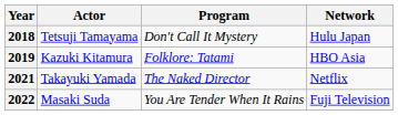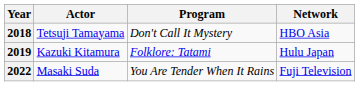 <table class="wikitable plainrowheaders">
 <tr>
 <th>Year</th>
 <th>Actor</th>
 <th>Program</th>
 <th>Network</th>
 </tr>
 <tr>
 <th scope="row">2018</th>
 <td><a href='#'>Tetsuji Tamayama</a></td>
 <td><em>Don't Call It Mystery</em></td>
-<td><a href='#'>Hulu Japan</a></td>
+<td><a href='#'>HBO Asia</a></td>
 </tr>
 <tr>
 <th scope="row">2019</th>
 <td><a href='#'>Kazuki Kitamura</a></td>
 <td><em><a href='#'>Folklore: Tatami</a></em></td>
-<td><a href='#'>HBO Asia</a></td>
-</tr>
-<tr>
-<th scope="row">2021</th>
-<td><a href='#'>Takayuki Yamada</a></td>
-<td><em><a href='#'>The Naked Director</a></em></td>
-<td><a href='#'>Netflix</a></td>
+<td><a href='#'>Hulu Japan</a></td>
 </tr>
 <tr>
 <th scope="row">2022</th>
 <td><a href='#'>Masaki Suda</a></td>
 <td><em>You Are Tender When It Rains</em></td>
 <td><a href='#'>Fuji Television</a></td>
 </tr>
 </table>
